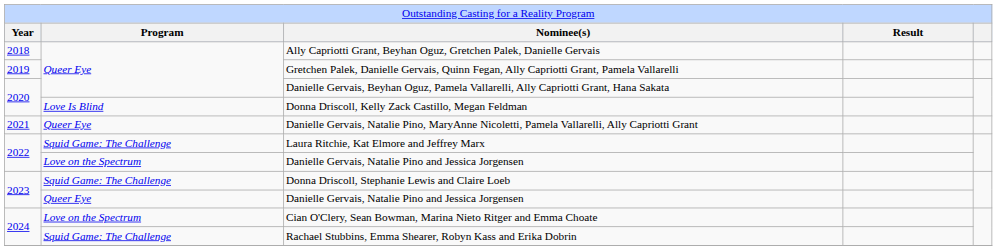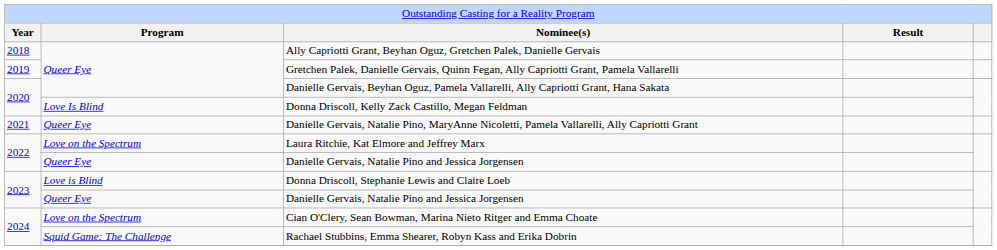 <table class="wikitable plainrowheaders" style="font-size: 90%" width=80%>
 <tr --- bgcolor="#bfd7ff">
 <td colspan=6 align=center><a href='#'>Outstanding Casting for a Reality Program</a></td>
 </tr>
 <tr --- bgcolor="#bfd7ff">
 <th scope="col" style="width:1%;">Year</th>
 <th scope="col" style="width:13%;">Program</th>
 <th scope="col" style="width:30%;">Nominee(s)</th>
 <th scope="col" style="width:7%;">Result</th>
 <th scope="col" style="width:1%;"></th>
 </tr>
 <tr>
 <td><a href='#'>2018</a></td>
 <td rowspan="3"><em><a href='#'>Queer Eye</a></em></td>
 <td>Ally Capriotti Grant, Beyhan Oguz, Gretchen Palek, Danielle Gervais</td>
 <td></td>
 <td></td>
 </tr>
 <tr>
 <td><a href='#'>2019</a></td>
 <td>Gretchen Palek, Danielle Gervais, Quinn Fegan, Ally Capriotti Grant, Pamela Vallarelli</td>
 <td></td>
 <td></td>
 </tr>
 <tr>
 <td rowspan="2"><a href='#'>2020</a></td>
 <td>Danielle Gervais, Beyhan Oguz, Pamela Vallarelli, Ally Capriotti Grant, Hana Sakata</td>
 <td></td>
 <td rowspan="2"></td>
 </tr>
 <tr>
 <td><em><a href='#'>Love Is Blind</a></em></td>
 <td>Donna Driscoll, Kelly Zack Castillo, Megan Feldman</td>
 <td></td>
 </tr>
 <tr>
 <td><a href='#'>2021</a></td>
 <td><em><a href='#'>Queer Eye</a></em></td>
 <td>Danielle Gervais, Natalie Pino, MaryAnne Nicoletti, Pamela Vallarelli, Ally Capriotti Grant</td>
 <td></td>
 <td></td>
 </tr>
 <tr>
 <td rowspan="2"><a href='#'>2022</a></td>
-<td><em><a href='#'>Squid Game: The Challenge</a></em></td>
+<td><em><a href='#'>Love on the Spectrum</a></em></td>
 <td>Laura Ritchie, Kat Elmore and Jeffrey Marx</td>
 <td></td>
 <td rowspan="2"></td>
 </tr>
 <tr>
-<td><em><a href='#'>Love on the Spectrum</a></em></td>
+<td><em><a href='#'>Queer Eye</a></em></td>
 <td>Danielle Gervais, Natalie Pino and Jessica Jorgensen</td>
 <td></td>
 </tr>
 <tr>
 <td rowspan="2"><a href='#'>2023</a></td>
-<td><em><a href='#'>Squid Game: The Challenge</a></em></td>
+<td><em><a href='#'>Love is Blind</a></em></td>
 <td>Donna Driscoll, Stephanie Lewis and Claire Loeb</td>
 <td></td>
 <td rowspan="2"></td>
 </tr>
 <tr>
 <td><em><a href='#'>Queer Eye</a></em></td>
 <td>Danielle Gervais, Natalie Pino and Jessica Jorgensen</td>
 <td></td>
 </tr>
 <tr>
 <td rowspan="2"><a href='#'>2024</a></td>
 <td><em><a href='#'>Love on the Spectrum</a></em></td>
 <td>Cian O'Clery, Sean Bowman, Marina Nieto Ritger and Emma Choate</td>
 <td></td>
 <td rowspan="2"></td>
 </tr>
 <tr>
 <td><em><a href='#'>Squid Game: The Challenge</a></em></td>
 <td>Rachael Stubbins, Emma Shearer, Robyn Kass and Erika Dobrin</td>
 <td></td>
 </tr>
 <tr>
 </tr>
 </table>
